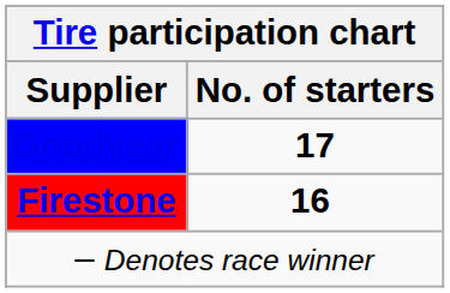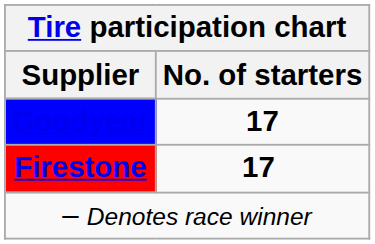 <table class="wikitable">
 <tr>
 <th colspan=2><a href='#'>Tire</a> participation chart</th>
 </tr>
 <tr>
 <th>Supplier</th>
 <th>No. of starters</th>
 </tr>
 <tr>
 <td align="center" style="background:blue;"><strong><a href='#'><span>Goodyear</span></a></strong></td>
 <td align="center"><strong>17</strong></td>
 </tr>
 <tr>
 <td align="center" style="background:red;"><strong><a href='#'><span>Firestone</span></a></strong></td>
-<td align="center"><strong>16</strong> </td>
+<td align="center"><strong>17</strong> </td>
 </tr>
 <tr>
 <td colspan=2 align=center> – <em><small>Denotes race winner</small></em></td>
 </tr>
 </table>
